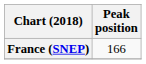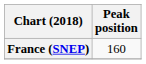 <table class="wikitable sortable plainrowheaders" style="text-align:center">
 <tr>
 <th>Chart (2018)</th>
 <th>Peak<br>position</th>
 </tr>
 <tr>
 <th scope="row">France (<a href='#'>SNEP</a>)</th>
-<td>166</td>
+<td>160</td>
 </tr>
 <tr>
 </tr>
 </table>
